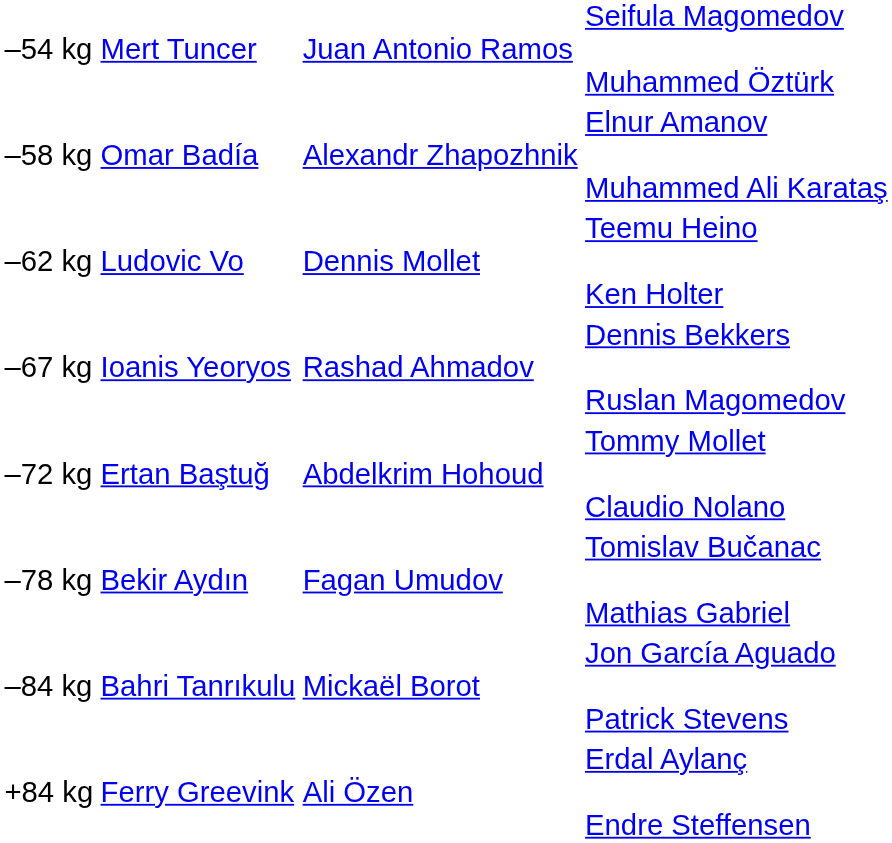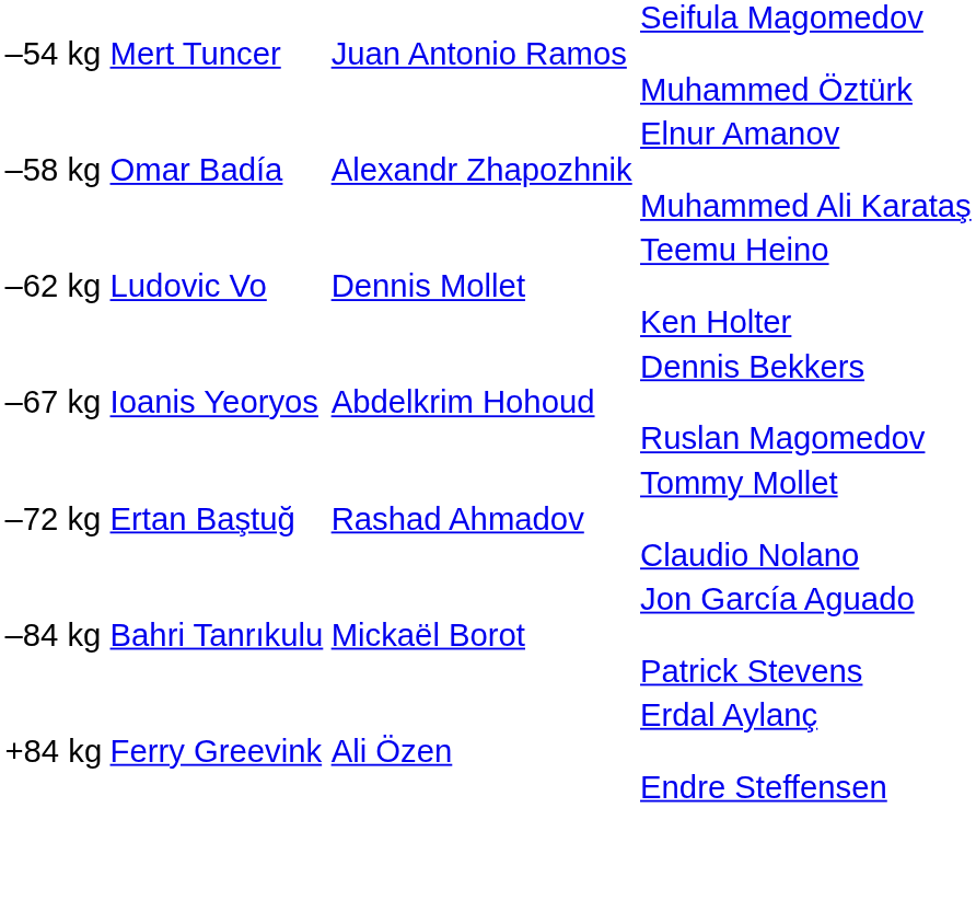 <table>
 <tr>
 <td>–54 kg</td>
 <td><a href='#'>Mert Tuncer</a> <br> </td>
 <td><a href='#'>Juan Antonio Ramos</a> <br> </td>
 <td><a href='#'>Seifula Magomedov</a> <br> <br> <a href='#'>Muhammed Öztürk</a> <br> </td>
 </tr>
 <tr>
 <td>–58 kg</td>
 <td><a href='#'>Omar Badía</a> <br> </td>
 <td><a href='#'>Alexandr Zhapozhnik</a> <br> </td>
 <td><a href='#'>Elnur Amanov</a> <br> <br> <a href='#'>Muhammed Ali Karataş</a> <br> </td>
 </tr>
 <tr>
 <td>–62 kg</td>
 <td><a href='#'>Ludovic Vo</a> <br> </td>
 <td><a href='#'>Dennis Mollet</a> <br></td>
 <td><a href='#'>Teemu Heino</a> <br> <br> <a href='#'>Ken Holter</a> <br> </td>
 </tr>
 <tr>
 <td>–67 kg</td>
 <td><a href='#'>Ioanis Yeoryos</a> <br> </td>
-<td><a href='#'>Rashad Ahmadov</a> <br> </td>
+<td><a href='#'>Abdelkrim Hohoud</a> <br> </td>
 <td><a href='#'>Dennis Bekkers</a> <br> <br> <a href='#'>Ruslan Magomedov</a> <br> </td>
 </tr>
 <tr>
 <td>–72 kg</td>
 <td><a href='#'>Ertan Baştuğ</a> <br> </td>
-<td><a href='#'>Abdelkrim Hohoud</a> <br> </td>
+<td><a href='#'>Rashad Ahmadov</a> <br> </td>
 <td><a href='#'>Tommy Mollet</a> <br> <br> <a href='#'>Claudio Nolano</a> <br> </td>
-</tr>
-<tr>
-<td>–78 kg</td>
-<td><a href='#'>Bekir Aydın</a> <br> </td>
-<td><a href='#'>Fagan Umudov</a> <br> </td>
-<td><a href='#'>Tomislav Bučanac</a> <br> <br> <a href='#'>Mathias Gabriel</a> <br> </td>
 </tr>
 <tr>
 <td>–84 kg</td>
 <td><a href='#'>Bahri Tanrıkulu</a> <br> </td>
 <td><a href='#'>Mickaël Borot</a> <br> </td>
 <td><a href='#'>Jon García Aguado</a> <br> <br> <a href='#'>Patrick Stevens</a> <br></td>
 </tr>
 <tr>
 <td>+84 kg</td>
 <td><a href='#'>Ferry Greevink</a> <br></td>
 <td><a href='#'>Ali Özen</a> <br> </td>
 <td><a href='#'>Erdal Aylanç</a> <br> <br> <a href='#'>Endre Steffensen</a> <br> </td>
 </tr>
 </table>
